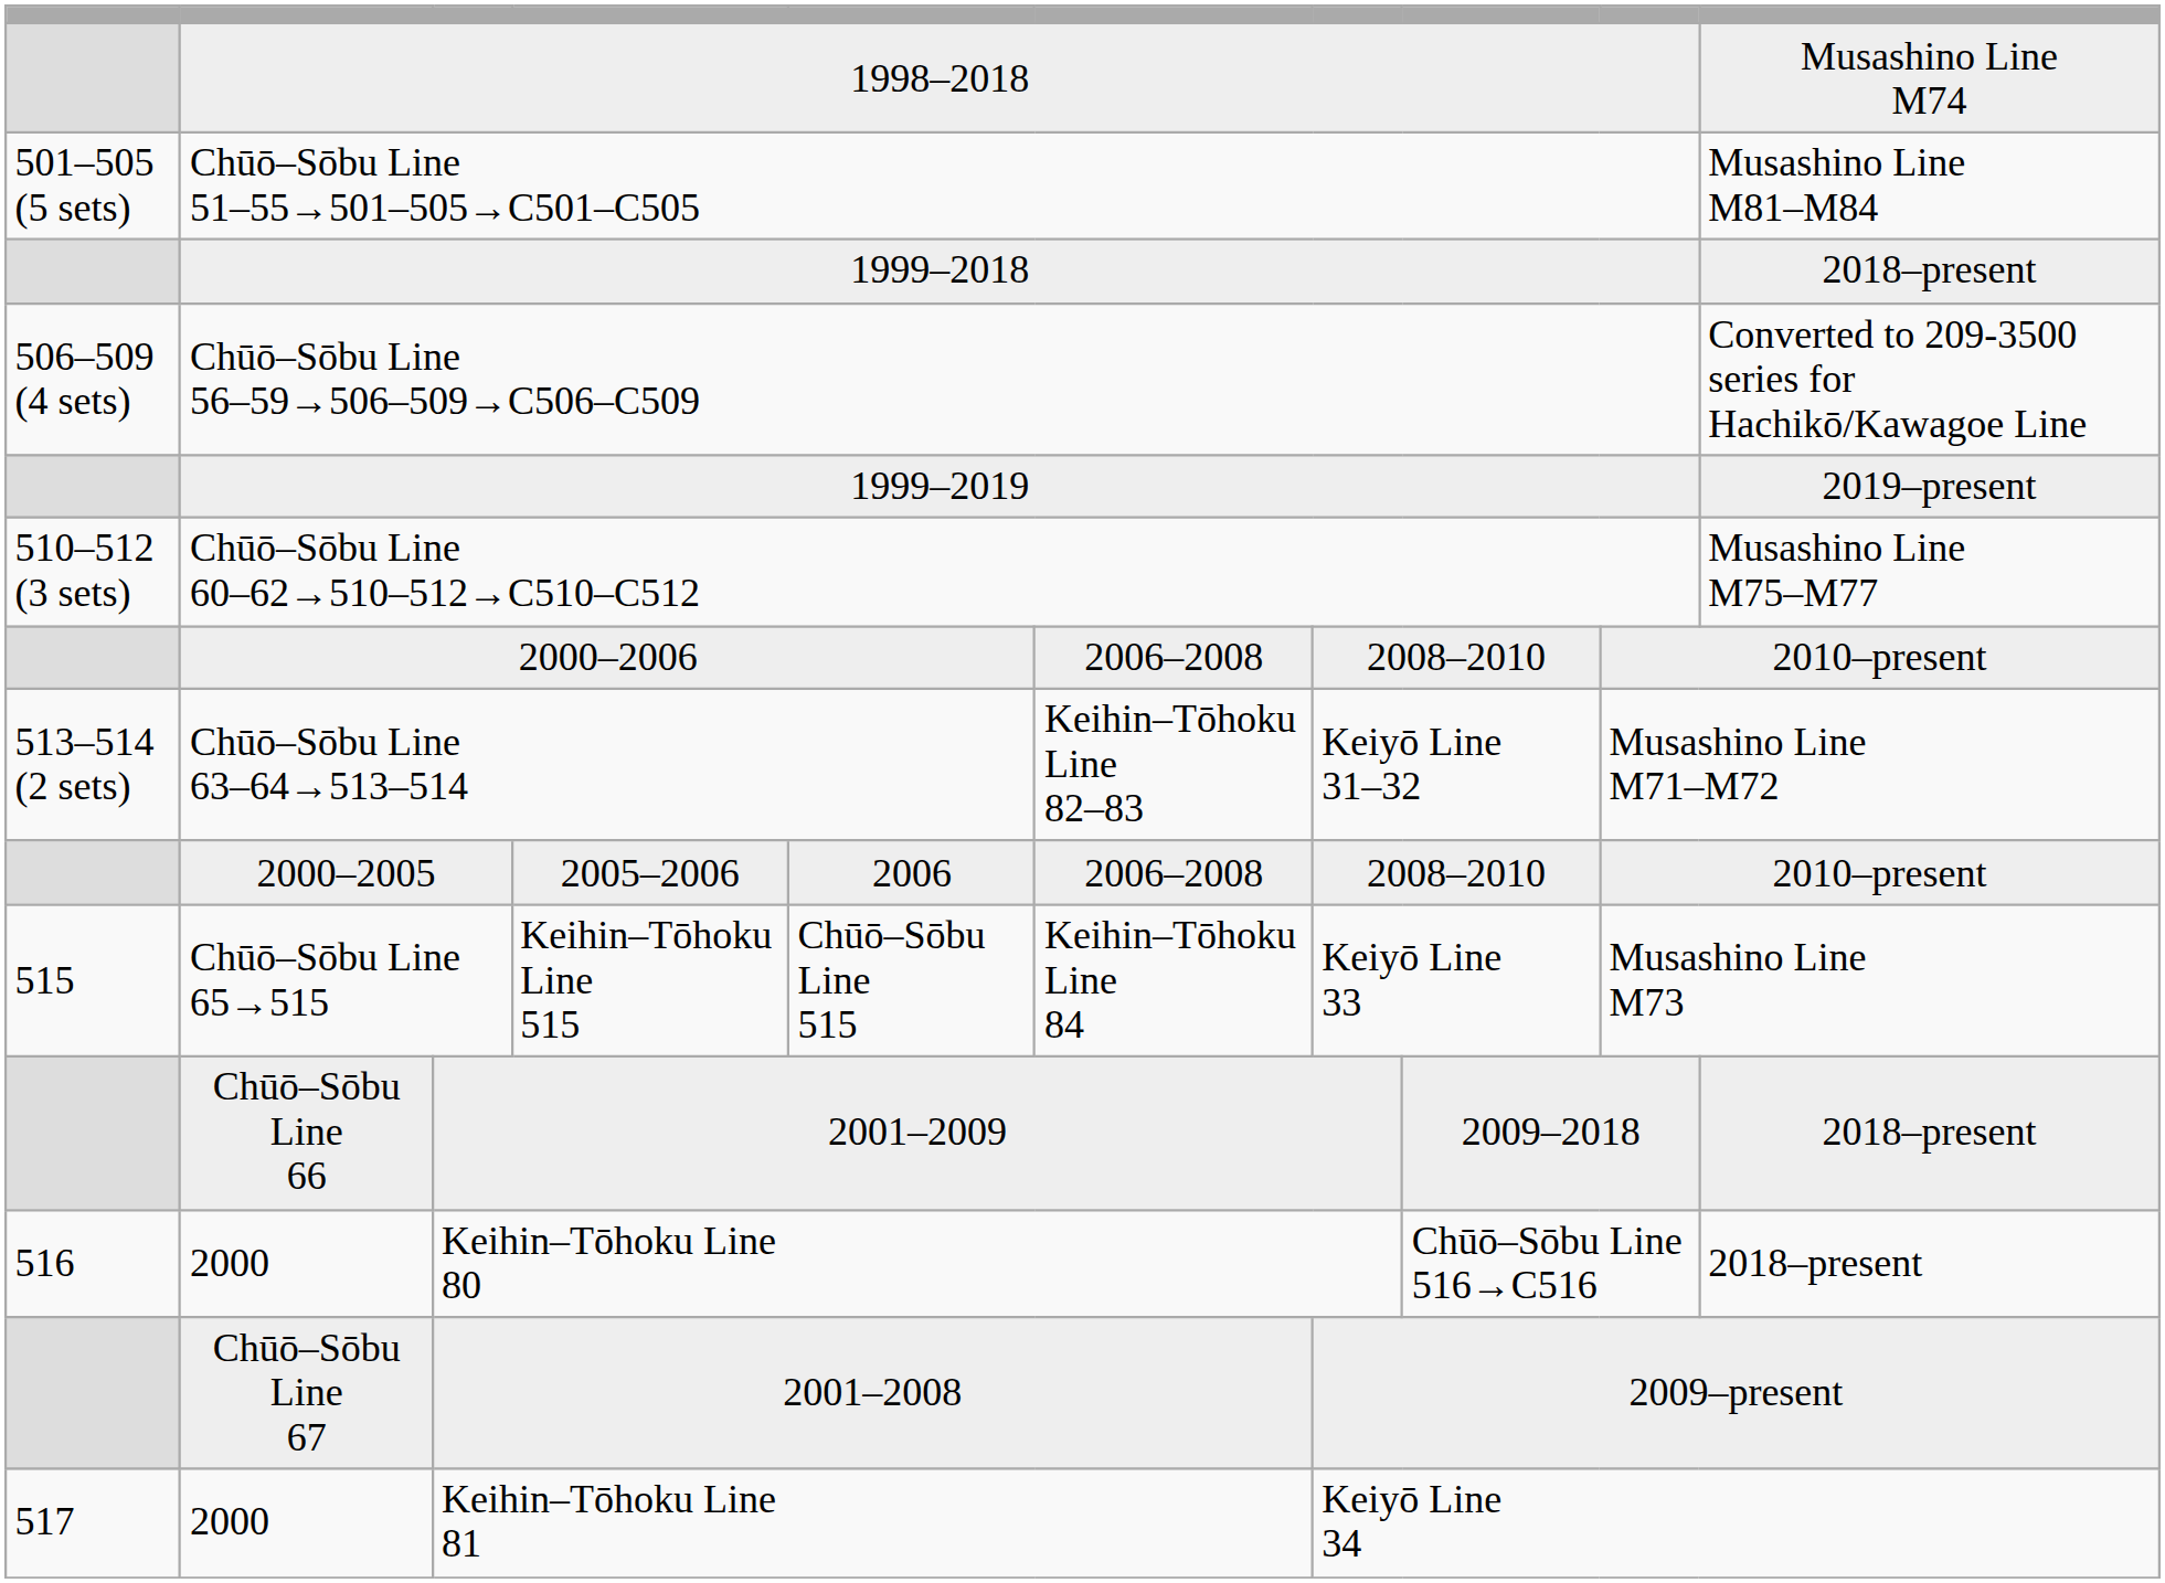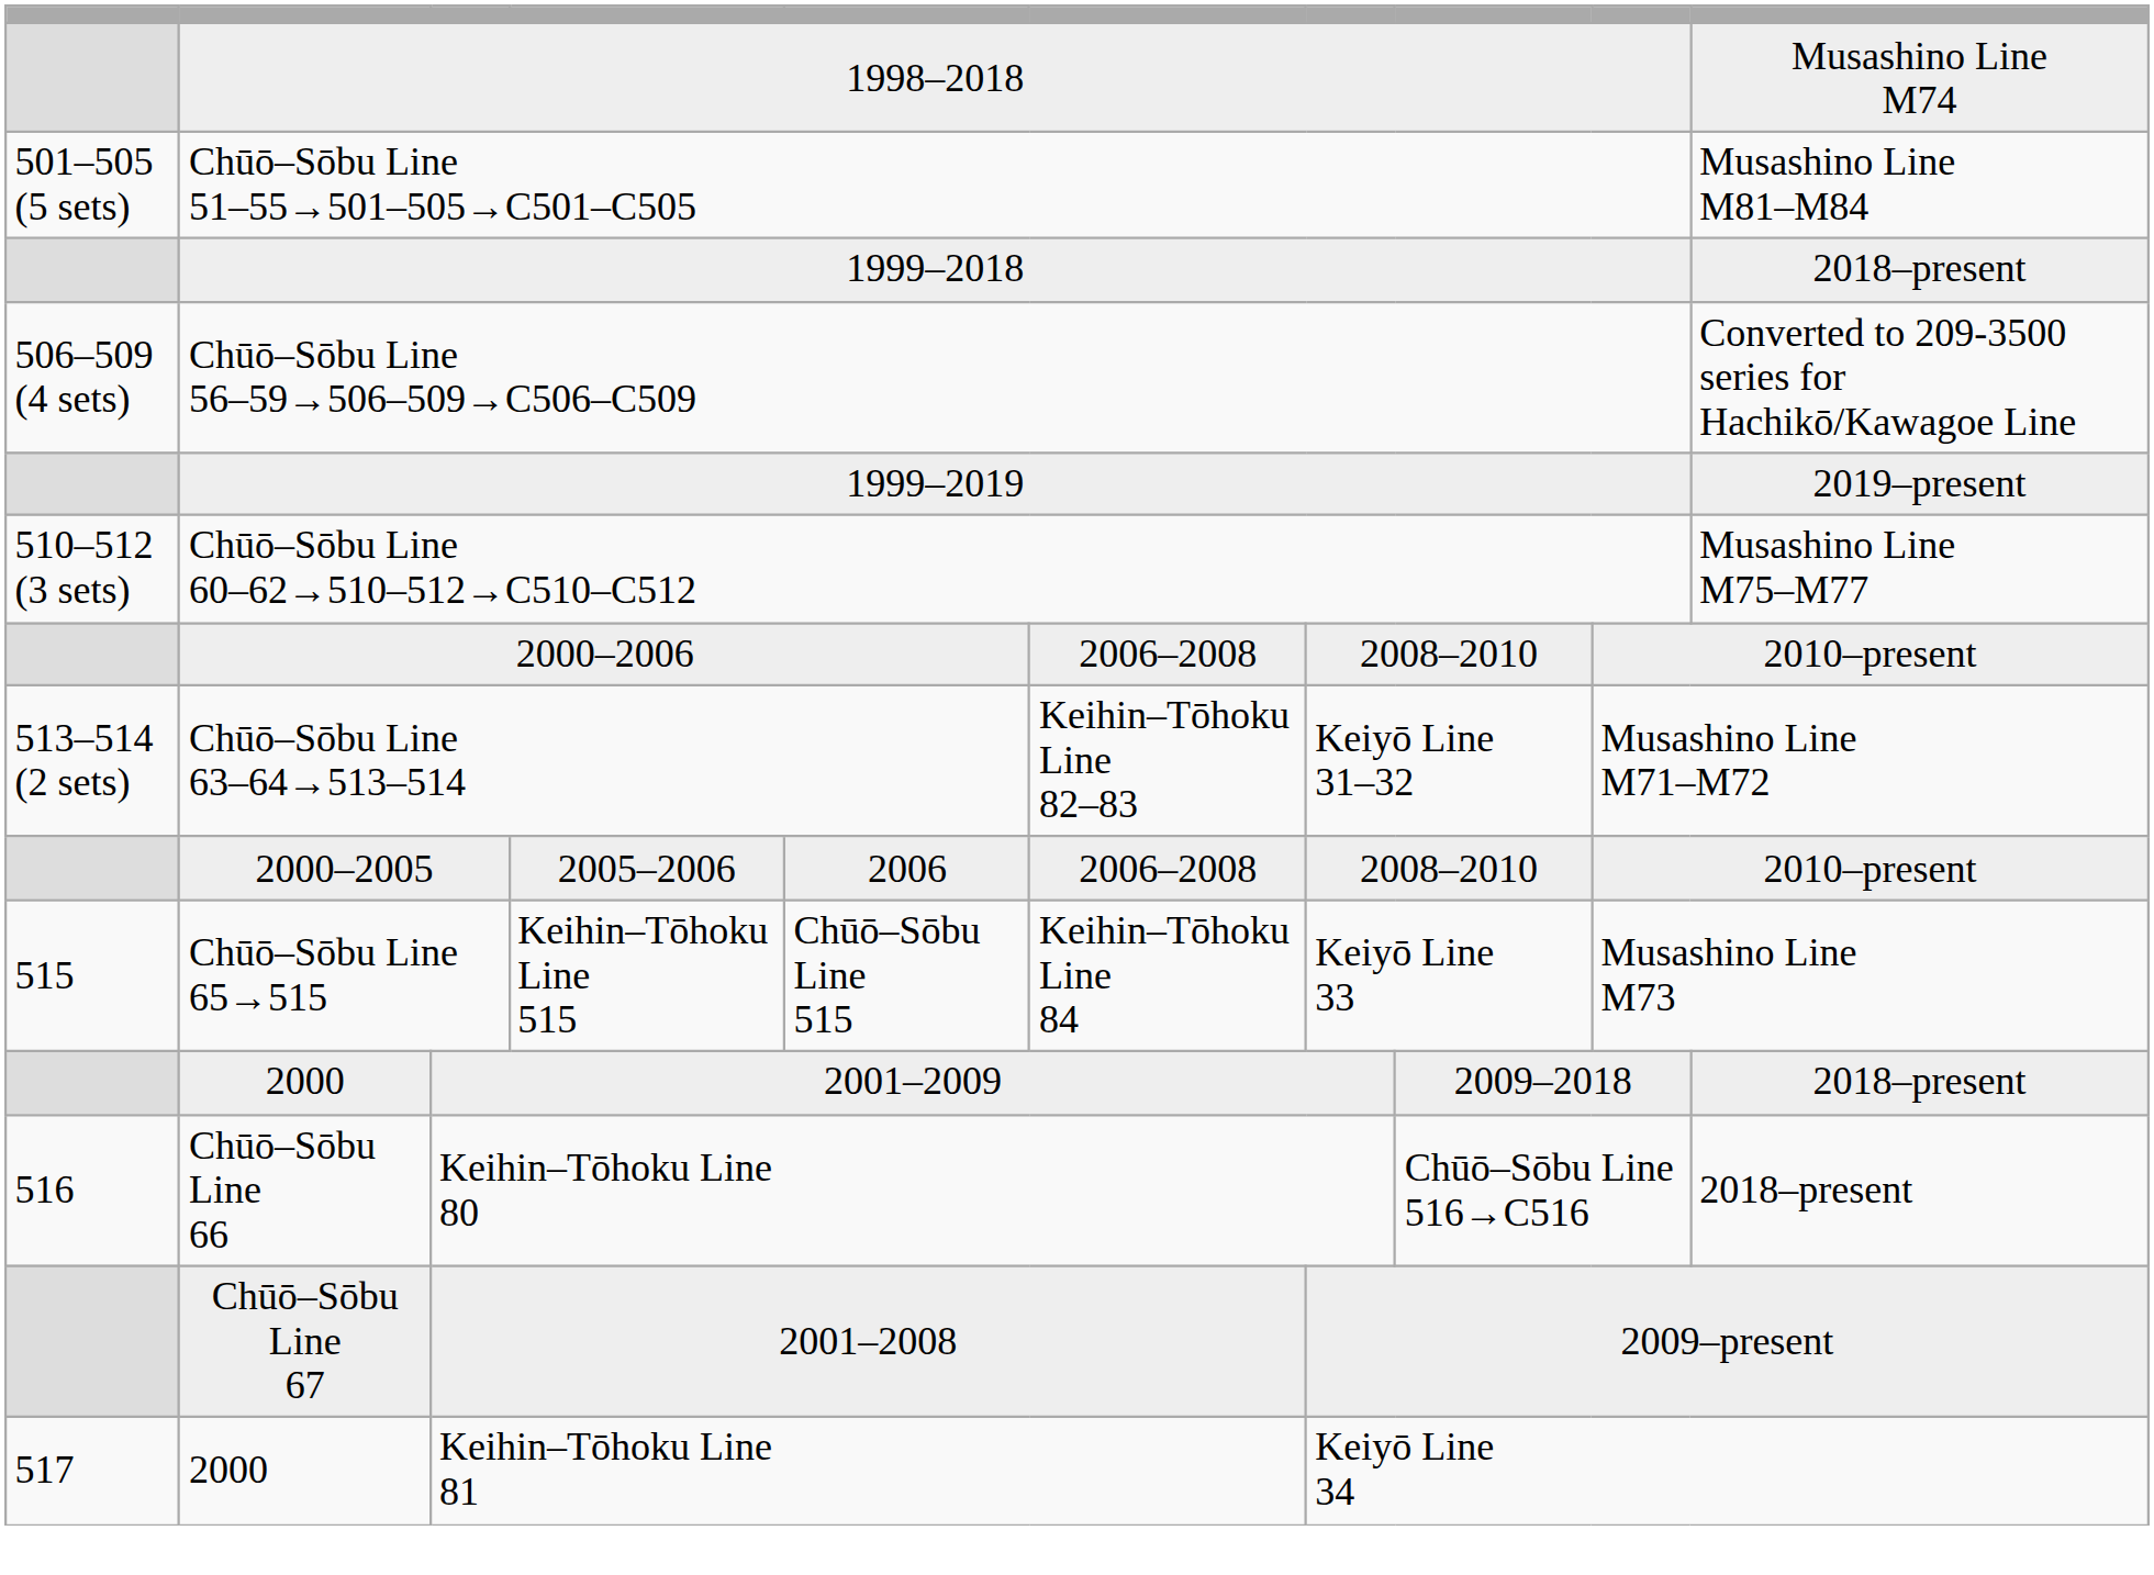 <table class="wikitable">
 <tr style="background-color:#aaa;">
 <td style="width:6em;"></td>
 <td style="width:9em;"></td>
 <td style="width:3em;"></td>
 <td style="width:10em;"></td>
 <td style="width:9em;"></td>
 <td style="width:10em;"></td>
 <td style="width:3em;"></td>
 <td style="width:6em;"></td>
 <td style="width:3em;"></td>
 <td style="width:15em;"></td>
 </tr>
 <tr style="text-align:center; background-color:#eee;">
 <td style="background-color:#ddd;"></td>
 <td colspan="8">1998–2018</td>
 <td colspan="1"> Musashino Line<br>M74</td>
 </tr>
 <tr>
 <td>501–505<br>(5 sets)</td>
 <td colspan="8"> Chūō–Sōbu Line<br>51–55→501–505→C501–C505</td>
 <td colspan="1"> Musashino Line<br>M81–M84</td>
 </tr>
 <tr style="text-align:center; background-color:#eee;">
 <td style="background-color:#ddd;"></td>
 <td colspan="8">1999–2018</td>
 <td colspan="1">2018–present</td>
 </tr>
 <tr>
 <td>506–509<br>(4 sets)</td>
 <td colspan="8"> Chūō–Sōbu Line<br>56–59→506–509→C506–C509</td>
 <td colspan="1">Converted to 209-3500 series for<br> Hachikō/Kawagoe Line</td>
 </tr>
 <tr style="text-align:center; background-color:#eee;">
 <td style="background-color:#ddd;"></td>
 <td colspan="8">1999–2019</td>
 <td colspan="1">2019–present</td>
 </tr>
 <tr>
 <td>510–512<br>(3 sets)</td>
 <td colspan="8"> Chūō–Sōbu Line<br>60–62→510–512→C510–C512</td>
 <td colspan="1"> Musashino Line<br>M75–M77</td>
 </tr>
 <tr style="text-align:center; background-color:#eee;">
 <td style="background-color:#ddd;"></td>
 <td colspan="4">2000–2006</td>
 <td>2006–2008</td>
 <td colspan="2">2008–2010</td>
 <td colspan="2">2010–present</td>
 </tr>
 <tr>
 <td>513–514<br>(2 sets)</td>
 <td colspan="4"> Chūō–Sōbu Line<br>63–64→513–514</td>
 <td> Keihin–Tōhoku Line<br>82–83</td>
 <td colspan="2"> Keiyō Line<br>31–32</td>
 <td colspan="2"> Musashino Line<br>M71–M72</td>
 </tr>
 <tr style="text-align:center; background-color:#eee;">
 <td style="background-color:#ddd;"></td>
 <td colspan="2">2000–2005</td>
 <td>2005–2006</td>
 <td>2006</td>
 <td>2006–2008</td>
 <td colspan="2">2008–2010</td>
 <td colspan="2">2010–present</td>
 </tr>
 <tr>
 <td>515</td>
 <td colspan="2"> Chūō–Sōbu Line<br>65→515</td>
 <td> Keihin–Tōhoku Line<br>515</td>
 <td> Chūō–Sōbu Line<br>515</td>
 <td> Keihin–Tōhoku Line<br>84</td>
 <td colspan="2"> Keiyō Line<br>33</td>
 <td colspan="2"> Musashino Line<br>M73</td>
 </tr>
 <tr style="text-align:center; background-color:#eee;">
 <td style="background-color:#ddd;"></td>
-<td> Chūō–Sōbu Line<br>66</td>
+<td>2000</td>
 <td colspan="5">2001–2009</td>
 <td colspan="2">2009–2018</td>
 <td colspan="1">2018–present</td>
 </tr>
 <tr>
 <td>516</td>
-<td>2000</td>
+<td> Chūō–Sōbu Line<br>66</td>
 <td colspan="5"> Keihin–Tōhoku Line<br>80</td>
 <td colspan="2"> Chūō–Sōbu Line<br>516→C516</td>
 <td colspan="1">2018–present</td>
 </tr>
 <tr style="text-align:center; background-color:#eee;">
 <td style="background-color:#ddd;"></td>
 <td> Chūō–Sōbu Line<br>67</td>
 <td colspan="4">2001–2008</td>
 <td colspan="4">2009–present</td>
 </tr>
 <tr>
 <td>517</td>
 <td>2000</td>
 <td colspan="4"> Keihin–Tōhoku Line<br>81</td>
 <td colspan="4"> Keiyō Line<br>34</td>
 </tr>
 </table>
